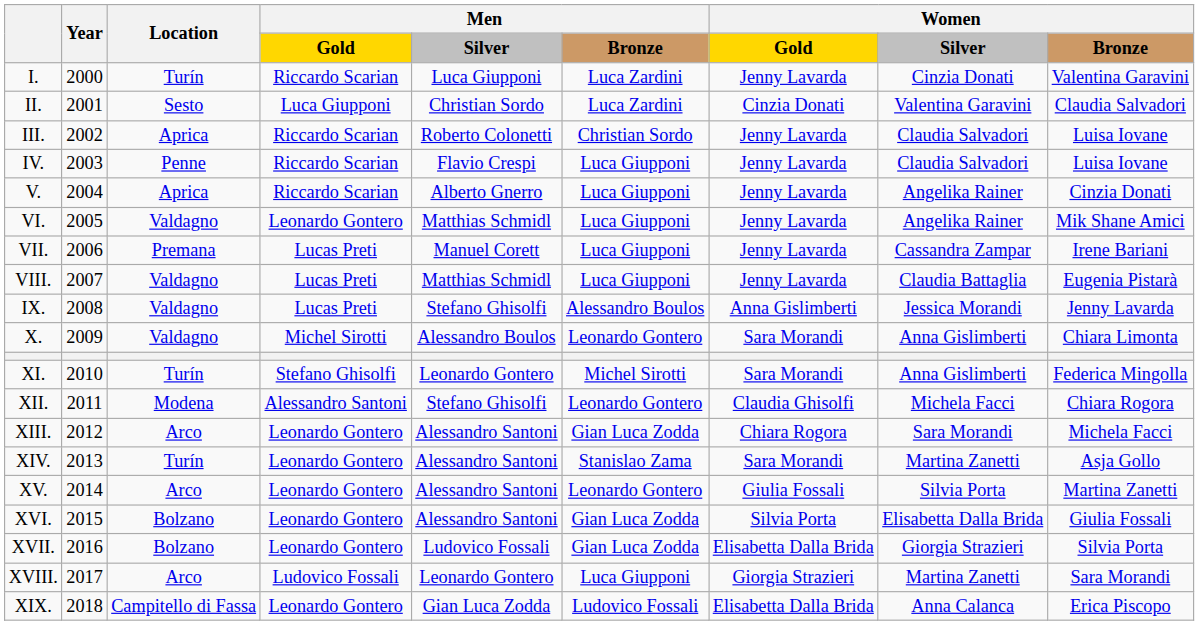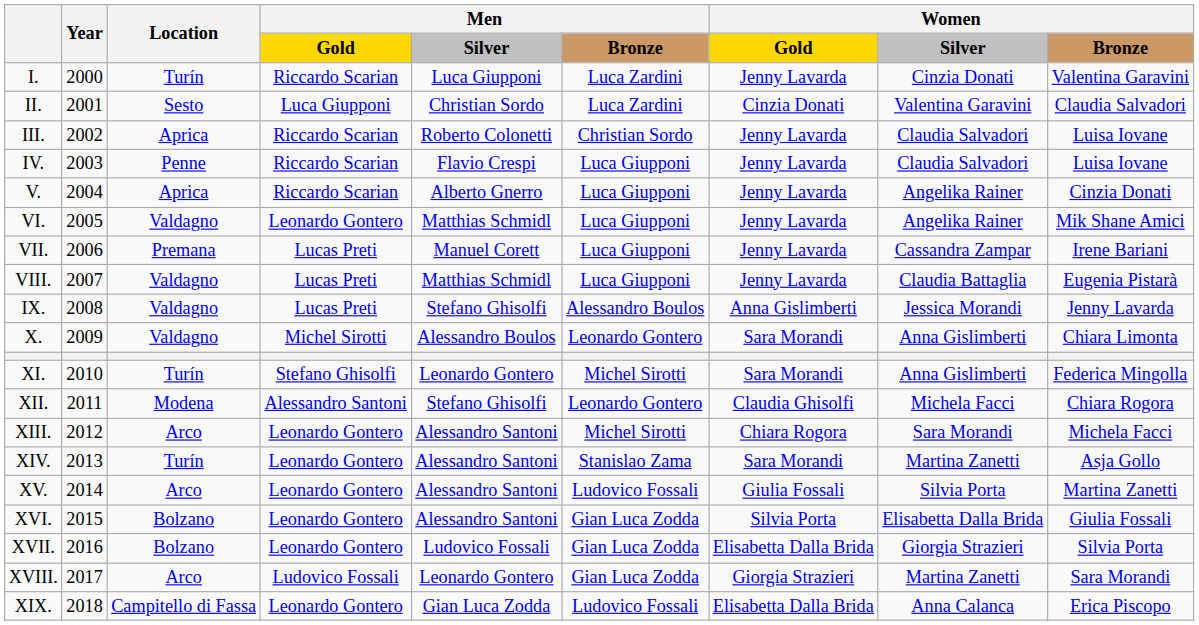 <table class="wikitable">
 <tr>
 <th rowspan="2"></th>
 <th rowspan="2">Year</th>
 <th rowspan="2">Location</th>
 <th colspan="3">Men</th>
 <th colspan="3">Women</th>
 </tr>
 <tr>
 <th style="background-color:gold">Gold</th>
 <th style="background-color:silver">Silver</th>
 <th style="background-color:#cc9966;">Bronze</th>
 <th style="background-color:gold">Gold</th>
 <th style="background-color:silver">Silver</th>
 <th style="background-color:#cc9966;">Bronze</th>
 </tr>
 <tr align="center">
 <td>I.</td>
 <td>2000</td>
 <td><a href='#'>Turín</a></td>
 <td><a href='#'>Riccardo Scarian</a></td>
 <td><a href='#'>Luca Giupponi</a></td>
 <td><a href='#'>Luca Zardini</a></td>
 <td><a href='#'>Jenny Lavarda</a></td>
 <td><a href='#'>Cinzia Donati</a></td>
 <td><a href='#'>Valentina Garavini</a></td>
 </tr>
 <tr align="center">
 <td>II.</td>
 <td>2001</td>
 <td><a href='#'>Sesto</a></td>
 <td><a href='#'>Luca Giupponi</a></td>
 <td><a href='#'>Christian Sordo</a></td>
 <td><a href='#'>Luca Zardini</a></td>
 <td><a href='#'>Cinzia Donati</a></td>
 <td><a href='#'>Valentina Garavini</a></td>
 <td><a href='#'>Claudia Salvadori</a></td>
 </tr>
 <tr align="center">
 <td>III.</td>
 <td>2002</td>
 <td><a href='#'>Aprica</a></td>
 <td><a href='#'>Riccardo Scarian</a></td>
 <td><a href='#'>Roberto Colonetti</a></td>
 <td><a href='#'>Christian Sordo</a></td>
 <td><a href='#'>Jenny Lavarda</a></td>
 <td><a href='#'>Claudia Salvadori</a></td>
 <td><a href='#'>Luisa Iovane</a></td>
 </tr>
 <tr align="center">
 <td>IV.</td>
 <td>2003</td>
 <td><a href='#'>Penne</a></td>
 <td><a href='#'>Riccardo Scarian</a></td>
 <td><a href='#'>Flavio Crespi</a></td>
 <td><a href='#'>Luca Giupponi</a></td>
 <td><a href='#'>Jenny Lavarda</a></td>
 <td><a href='#'>Claudia Salvadori</a></td>
 <td><a href='#'>Luisa Iovane</a></td>
 </tr>
 <tr align="center">
 <td>V.</td>
 <td>2004</td>
 <td><a href='#'>Aprica</a></td>
 <td><a href='#'>Riccardo Scarian</a></td>
 <td><a href='#'>Alberto Gnerro</a></td>
 <td><a href='#'>Luca Giupponi</a></td>
 <td><a href='#'>Jenny Lavarda</a></td>
 <td><a href='#'>Angelika Rainer</a></td>
 <td><a href='#'>Cinzia Donati</a></td>
 </tr>
 <tr align="center">
 <td>VI.</td>
 <td>2005</td>
 <td><a href='#'>Valdagno</a></td>
 <td><a href='#'>Leonardo Gontero</a></td>
 <td><a href='#'>Matthias Schmidl</a></td>
 <td><a href='#'>Luca Giupponi</a></td>
 <td><a href='#'>Jenny Lavarda</a></td>
 <td><a href='#'>Angelika Rainer</a></td>
 <td><a href='#'>Mik Shane Amici</a></td>
 </tr>
 <tr align="center">
 <td>VII.</td>
 <td>2006</td>
 <td><a href='#'>Premana</a></td>
 <td><a href='#'>Lucas Preti</a></td>
 <td><a href='#'>Manuel Corett</a></td>
 <td><a href='#'>Luca Giupponi</a></td>
 <td><a href='#'>Jenny Lavarda</a></td>
 <td><a href='#'>Cassandra Zampar</a></td>
 <td><a href='#'>Irene Bariani</a></td>
 </tr>
 <tr align="center">
 <td>VIII.</td>
 <td>2007</td>
 <td><a href='#'>Valdagno</a></td>
 <td><a href='#'>Lucas Preti</a></td>
 <td><a href='#'>Matthias Schmidl</a></td>
 <td><a href='#'>Luca Giupponi</a></td>
 <td><a href='#'>Jenny Lavarda</a></td>
 <td><a href='#'>Claudia Battaglia</a></td>
 <td><a href='#'>Eugenia Pistarà</a></td>
 </tr>
 <tr align="center">
 <td>IX.</td>
 <td>2008</td>
 <td><a href='#'>Valdagno</a></td>
 <td><a href='#'>Lucas Preti</a></td>
 <td><a href='#'>Stefano Ghisolfi</a></td>
 <td><a href='#'>Alessandro Boulos</a></td>
 <td><a href='#'>Anna Gislimberti</a></td>
 <td><a href='#'>Jessica Morandi</a></td>
 <td><a href='#'>Jenny Lavarda</a></td>
 </tr>
 <tr align="center">
 <td>X.</td>
 <td>2009</td>
 <td><a href='#'>Valdagno</a></td>
 <td><a href='#'>Michel Sirotti</a></td>
 <td><a href='#'>Alessandro Boulos</a></td>
 <td><a href='#'>Leonardo Gontero</a></td>
 <td><a href='#'>Sara Morandi</a></td>
 <td><a href='#'>Anna Gislimberti</a></td>
 <td><a href='#'>Chiara Limonta</a></td>
 </tr>
 <tr>
 <th></th>
 <th></th>
 <th></th>
 <th></th>
 <th></th>
 <th></th>
 <th></th>
 <th></th>
 <th></th>
 </tr>
 <tr align="center">
 <td>XI.</td>
 <td>2010</td>
 <td><a href='#'>Turín</a></td>
 <td><a href='#'>Stefano Ghisolfi</a></td>
 <td><a href='#'>Leonardo Gontero</a></td>
 <td><a href='#'>Michel Sirotti</a></td>
 <td><a href='#'>Sara Morandi</a></td>
 <td><a href='#'>Anna Gislimberti</a></td>
 <td><a href='#'>Federica Mingolla</a></td>
 </tr>
 <tr align="center">
 <td>XII.</td>
 <td>2011</td>
 <td><a href='#'>Modena</a></td>
 <td><a href='#'>Alessandro Santoni</a></td>
 <td><a href='#'>Stefano Ghisolfi</a></td>
 <td><a href='#'>Leonardo Gontero</a></td>
 <td><a href='#'>Claudia Ghisolfi</a></td>
 <td><a href='#'>Michela Facci</a></td>
 <td><a href='#'>Chiara Rogora</a></td>
 </tr>
 <tr align="center">
 <td>XIII.</td>
 <td>2012</td>
 <td><a href='#'>Arco</a></td>
 <td><a href='#'>Leonardo Gontero</a></td>
 <td><a href='#'>Alessandro Santoni</a></td>
-<td><a href='#'>Gian Luca Zodda</a></td>
+<td><a href='#'>Michel Sirotti</a></td>
 <td><a href='#'>Chiara Rogora</a></td>
 <td><a href='#'>Sara Morandi</a></td>
 <td><a href='#'>Michela Facci</a></td>
 </tr>
 <tr align="center">
 <td>XIV.</td>
 <td>2013</td>
 <td><a href='#'>Turín</a></td>
 <td><a href='#'>Leonardo Gontero</a></td>
 <td><a href='#'>Alessandro Santoni</a></td>
 <td><a href='#'>Stanislao Zama</a></td>
 <td><a href='#'>Sara Morandi</a></td>
 <td><a href='#'>Martina Zanetti</a></td>
 <td><a href='#'>Asja Gollo</a></td>
 </tr>
 <tr align="center">
 <td>XV.</td>
 <td>2014</td>
 <td><a href='#'>Arco</a></td>
 <td><a href='#'>Leonardo Gontero</a></td>
 <td><a href='#'>Alessandro Santoni</a></td>
-<td><a href='#'>Leonardo Gontero</a></td>
+<td><a href='#'>Ludovico Fossali</a></td>
 <td><a href='#'>Giulia Fossali</a></td>
 <td><a href='#'>Silvia Porta</a></td>
 <td><a href='#'>Martina Zanetti</a></td>
 </tr>
 <tr align="center">
 <td>XVI.</td>
 <td>2015</td>
 <td><a href='#'>Bolzano</a></td>
 <td><a href='#'>Leonardo Gontero</a></td>
 <td><a href='#'>Alessandro Santoni</a></td>
 <td><a href='#'>Gian Luca Zodda</a></td>
 <td><a href='#'>Silvia Porta</a></td>
 <td><a href='#'>Elisabetta Dalla Brida</a></td>
 <td><a href='#'>Giulia Fossali</a></td>
 </tr>
 <tr align="center">
 <td>XVII.</td>
 <td>2016</td>
 <td><a href='#'>Bolzano</a></td>
 <td><a href='#'>Leonardo Gontero</a></td>
 <td><a href='#'>Ludovico Fossali</a></td>
 <td><a href='#'>Gian Luca Zodda</a></td>
 <td><a href='#'>Elisabetta Dalla Brida</a></td>
 <td><a href='#'>Giorgia Strazieri</a></td>
 <td><a href='#'>Silvia Porta</a></td>
 </tr>
 <tr align="center">
 <td>XVIII.</td>
 <td>2017</td>
 <td><a href='#'>Arco</a></td>
 <td><a href='#'>Ludovico Fossali</a></td>
 <td><a href='#'>Leonardo Gontero</a></td>
-<td><a href='#'>Luca Giupponi</a></td>
+<td><a href='#'>Gian Luca Zodda</a></td>
 <td><a href='#'>Giorgia Strazieri</a></td>
 <td><a href='#'>Martina Zanetti</a></td>
 <td><a href='#'>Sara Morandi</a></td>
 </tr>
 <tr align="center">
 <td>XIX.</td>
 <td>2018</td>
 <td><a href='#'>Campitello di Fassa</a></td>
 <td><a href='#'>Leonardo Gontero</a></td>
 <td><a href='#'>Gian Luca Zodda</a></td>
 <td><a href='#'>Ludovico Fossali</a></td>
 <td><a href='#'>Elisabetta Dalla Brida</a></td>
 <td><a href='#'>Anna Calanca</a></td>
 <td><a href='#'>Erica Piscopo</a></td>
 </tr>
 </table>
